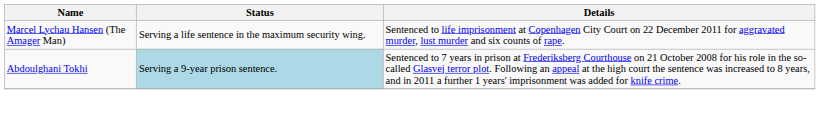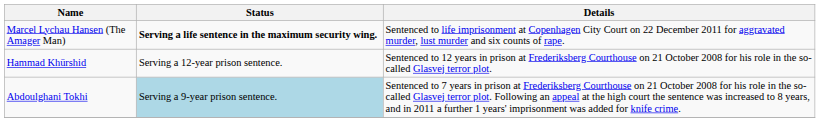 <table class="wikitable sortable">
 <tr>
 <th width=15%>Name</th>
 <th width=28%>Status</th>
 <th width=49%>Details</th>
 </tr>
 <tr>
 <td><a href='#'>Marcel Lychau Hansen</a> (The <a href='#'>Amager</a> Man)</td>
-<td>Serving a life sentence in the maximum security wing.</td>
+<td><strong>Serving a life sentence in the maximum security wing.</strong></td>
 <td>Sentenced to <a href='#'>life imprisonment</a> at <a href='#'>Copenhagen</a> City Court on 22 December 2011 for <a href='#'>aggravated murder</a>, <a href='#'>lust murder</a> and six counts of <a href='#'>rape</a>.</td>
+</tr>
+<tr>
+<td><a href='#'>Hammad Khürshid</a></td>
+<td>Serving a 12-year prison sentence.</td>
+<td>Sentenced to 12 years in prison at <a href='#'>Frederiksberg Courthouse</a> on 21 October 2008 for his role in the so-called <a href='#'>Glasvej terror plot</a>.</td>
 </tr>
 <tr>
 <td><a href='#'>Abdoulghani Tokhi</a></td>
 <td style="background: lightblue;">Serving a 9-year prison sentence.</td>
 <td>Sentenced to 7 years in prison at <a href='#'>Frederiksberg Courthouse</a> on 21 October 2008 for his role in the so-called <a href='#'>Glasvej terror plot</a>. Following an <a href='#'>appeal</a> at the high court the sentence was increased to 8 years, and in 2011 a further 1 years' imprisonment was added for <a href='#'>knife crime</a>.</td>
 </tr>
 <tr>
 </tr>
 </table>
